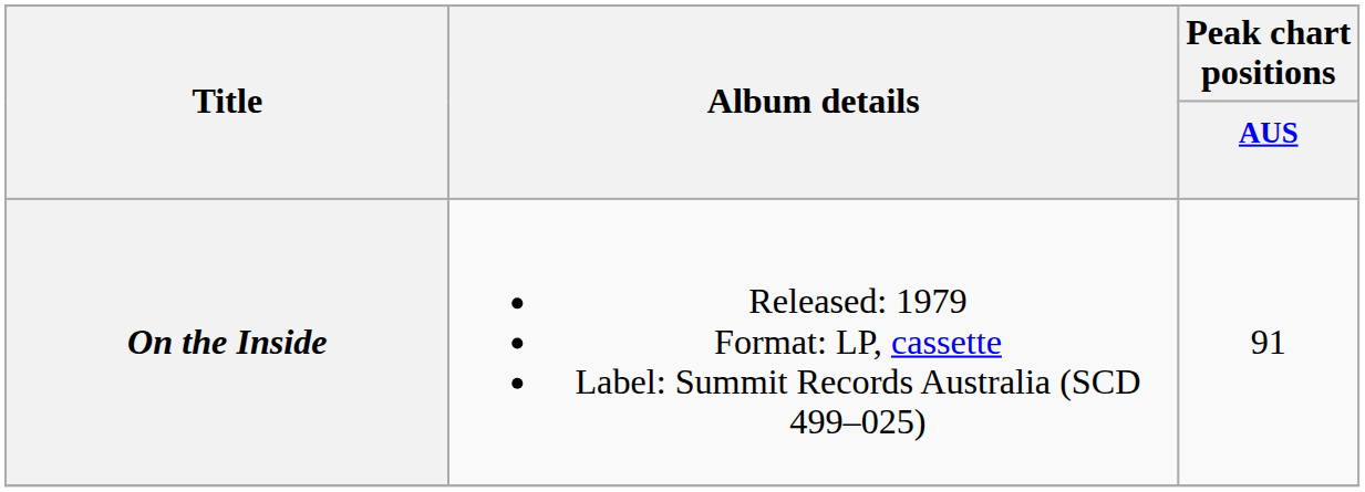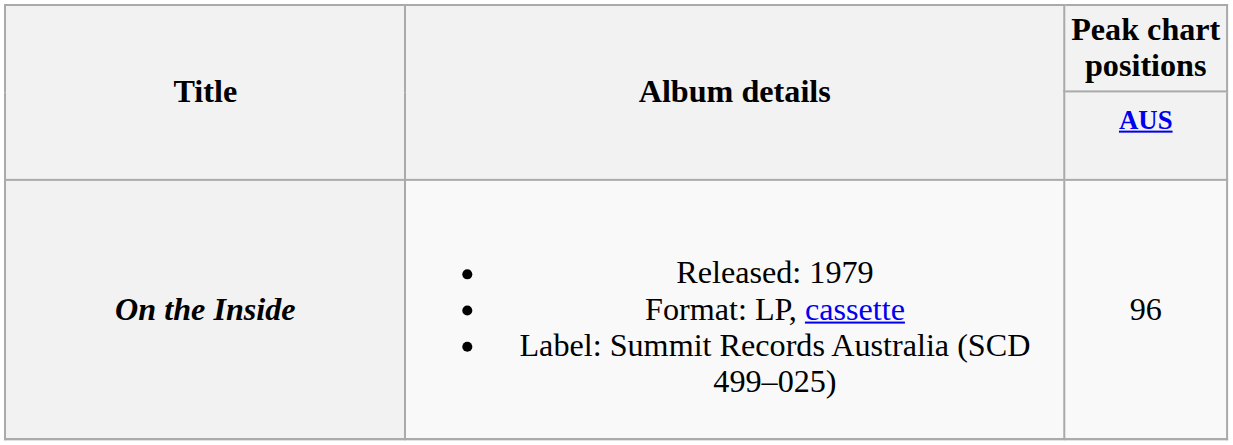 <table class="wikitable plainrowheaders" style="text-align:center;" border="1">
 <tr>
 <th scope="col" rowspan="2" style="width:12em;">Title</th>
 <th scope="col" rowspan="2" style="width:20em;">Album details</th>
 <th scope="col" colspan="1">Peak chart<br>positions</th>
 </tr>
 <tr>
 <th scope="col" style="text-align:center;"><small><a href='#'>AUS</a><br></small><br></th>
 </tr>
 <tr>
 <th scope="row"><em>On the Inside</em></th>
 <td><br><ul><li>Released: 1979</li><li>Format: LP, <a href='#'>cassette</a></li><li>Label: Summit Records Australia (SCD 499–025)</li></ul></td>
-<td align="center">91</td>
+<td align="center">96</td>
 </tr>
 <tr>
 </tr>
 </table>
